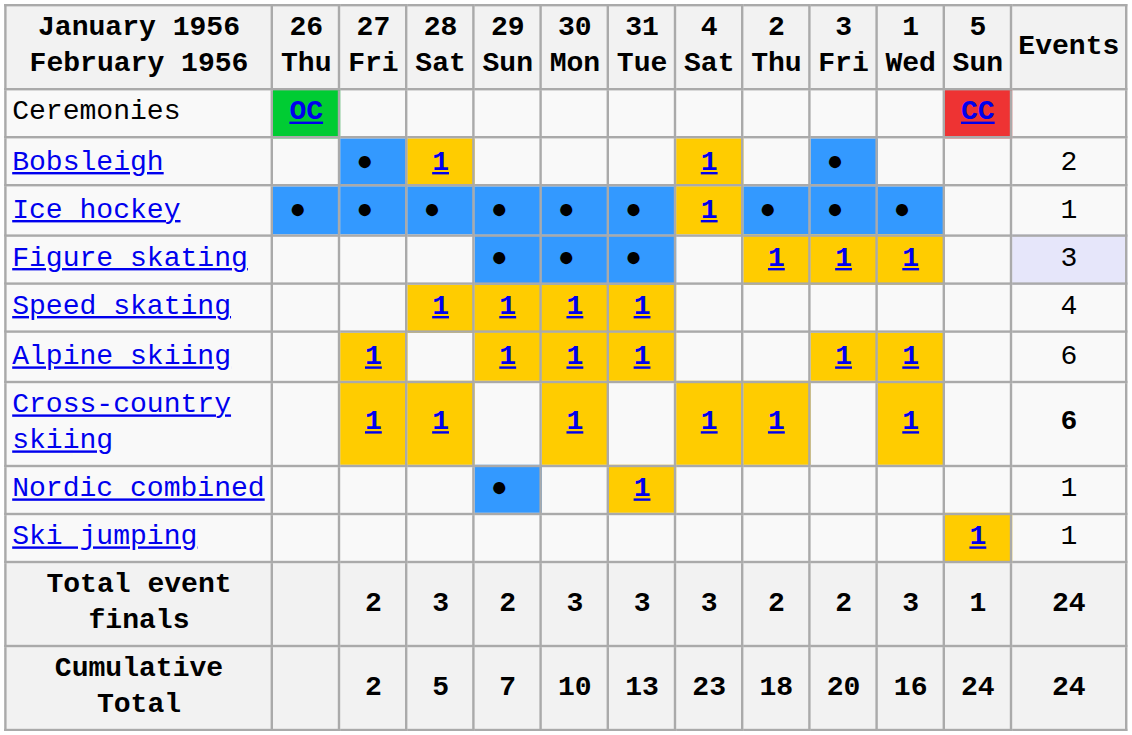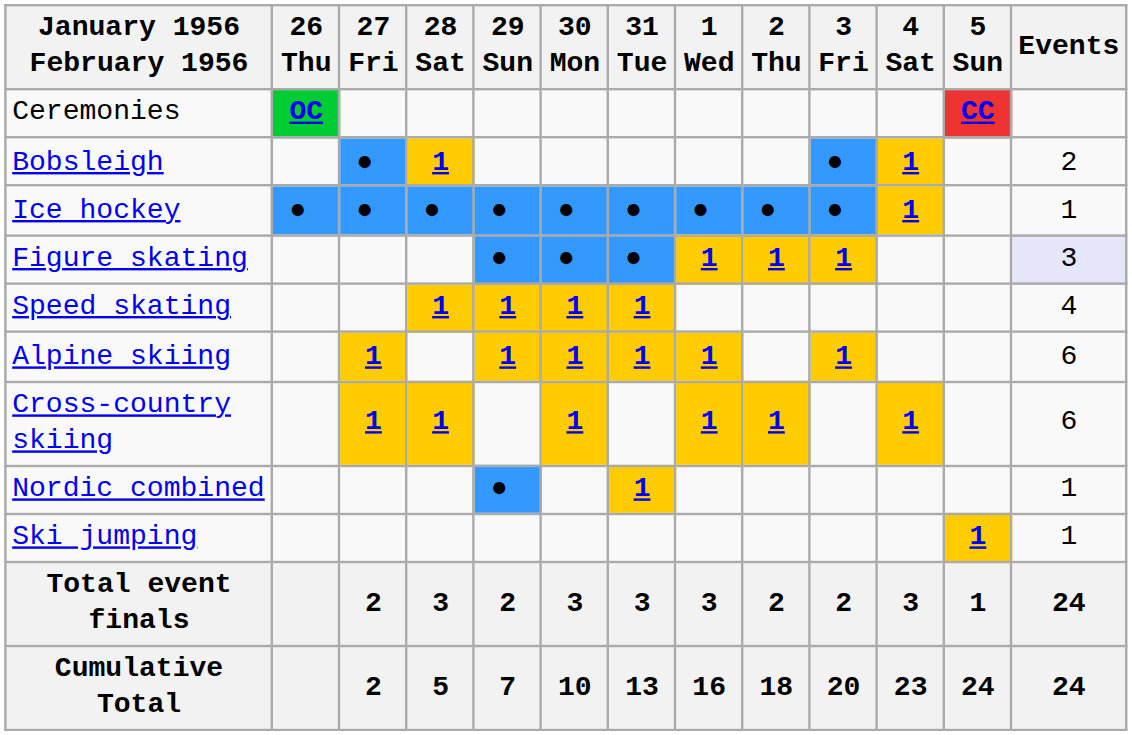 <table class="wikitable" style="margin:0.5em auto; font-size:90%; line-height:1.25em;" width=75%>
 <tr>
 <th width="24%">January 1956 <br> February 1956</th>
 <th width="6%">26<br>Thu</th>
 <th width="6%">27<br>Fri</th>
 <th width="6%">28<br>Sat</th>
 <th width="6%">29<br>Sun</th>
 <th width="6%">30<br>Mon</th>
 <th width="6%">31<br>Tue</th>
-<th width="6%">4<br>Sat</th>
+<th width="6%">1<br>Wed</th>
 <th width="6%">2<br>Thu</th>
 <th width="6%">3<br>Fri</th>
-<th width="6%">1<br>Wed</th>
+<th width="6%">4<br>Sat</th>
 <th width="6%">5<br>Sun</th>
 <th width="10%">Events</th>
 </tr>
 <tr align="center">
 <td align=left>Ceremonies</td>
 <td bgcolor="#00cc33" align="center"><strong><a href='#'>OC</a></strong></td>
 <td></td>
 <td></td>
 <td></td>
 <td></td>
 <td></td>
 <td></td>
 <td></td>
 <td></td>
 <td></td>
 <td bgcolor="#ee3333" align="center"><strong><a href='#'>CC</a></strong></td>
 <td></td>
 </tr>
 <tr align="center">
 <td align="left"> <a href='#'>Bobsleigh</a></td>
 <td></td>
 <td bgcolor="#3399ff">● </td>
 <td bgcolor="#ffcc00"><strong><a href='#'>1</a></strong></td>
 <td></td>
 <td></td>
 <td></td>
-<td bgcolor="#ffcc00"><strong><a href='#'>1</a></strong></td>
+<td></td>
 <td></td>
 <td bgcolor="#3399ff">● </td>
-<td></td>
+<td bgcolor="#ffcc00"><strong><a href='#'>1</a></strong></td>
 <td></td>
 <td>2</td>
 </tr>
 <tr align="center">
 <td align="left"> <a href='#'>Ice hockey</a></td>
 <td bgcolor="#3399ff">● </td>
 <td bgcolor="#3399ff">● </td>
 <td bgcolor="#3399ff">● </td>
 <td bgcolor="#3399ff">● </td>
 <td bgcolor="#3399ff">● </td>
 <td bgcolor="#3399ff">● </td>
-<td bgcolor="#ffcc00"><strong><a href='#'>1</a></strong></td>
 <td bgcolor="#3399ff">● </td>
 <td bgcolor="#3399ff">● </td>
 <td bgcolor="#3399ff">● </td>
+<td bgcolor="#ffcc00"><strong><a href='#'>1</a></strong></td>
 <td></td>
 <td>1</td>
 </tr>
 <tr align="center">
 <td align="left"> <a href='#'>Figure skating</a></td>
 <td></td>
 <td></td>
 <td></td>
 <td bgcolor="#3399ff">● </td>
 <td bgcolor="#3399ff">● </td>
 <td bgcolor="#3399ff">● </td>
-<td></td>
 <td bgcolor="#ffcc00"><strong><a href='#'>1</a></strong></td>
 <td bgcolor="#ffcc00"><strong><a href='#'>1</a></strong></td>
 <td bgcolor="#ffcc00"><strong><a href='#'>1</a></strong></td>
+<td></td>
 <td></td>
 <td style="background: lavender;">3</td>
 </tr>
 <tr align="center">
 <td align="left"> <a href='#'>Speed skating</a></td>
 <td></td>
 <td></td>
 <td bgcolor="#ffcc00"><strong><a href='#'>1</a></strong></td>
 <td bgcolor="#ffcc00"><strong><a href='#'>1</a></strong></td>
 <td bgcolor="#ffcc00"><strong><a href='#'>1</a></strong></td>
 <td bgcolor="#ffcc00"><strong><a href='#'>1</a></strong></td>
 <td></td>
 <td></td>
 <td></td>
 <td></td>
 <td></td>
 <td>4</td>
 </tr>
 <tr align="center">
 <td align="left"> <a href='#'>Alpine skiing</a></td>
 <td></td>
 <td bgcolor="#ffcc00"><strong><a href='#'>1</a></strong></td>
 <td></td>
 <td bgcolor="#ffcc00"><strong><a href='#'>1</a></strong></td>
 <td bgcolor="#ffcc00"><strong><a href='#'>1</a></strong></td>
 <td bgcolor="#ffcc00"><strong><a href='#'>1</a></strong></td>
-<td></td>
+<td bgcolor="#ffcc00"><strong><a href='#'>1</a></strong></td>
 <td></td>
 <td bgcolor="#ffcc00"><strong><a href='#'>1</a></strong></td>
-<td bgcolor="#ffcc00"><strong><a href='#'>1</a></strong></td>
+<td></td>
 <td></td>
 <td>6</td>
 </tr>
 <tr align="center">
 <td align="left"> <a href='#'>Cross-country skiing</a></td>
 <td></td>
 <td bgcolor="#ffcc00"><strong><a href='#'>1</a></strong></td>
 <td bgcolor="#ffcc00"><strong><a href='#'>1</a></strong></td>
 <td></td>
 <td bgcolor="#ffcc00"><strong><a href='#'>1</a></strong></td>
 <td></td>
 <td bgcolor="#ffcc00"><strong><a href='#'>1</a></strong></td>
 <td bgcolor="#ffcc00"><strong><a href='#'>1</a></strong></td>
 <td></td>
 <td bgcolor="#ffcc00"><strong><a href='#'>1</a></strong></td>
 <td></td>
-<td><strong>6</strong></td>
+<td>6</td>
 </tr>
 <tr align="center">
 <td align="left"> <a href='#'>Nordic combined</a></td>
 <td></td>
 <td></td>
 <td></td>
 <td bgcolor="#3399ff">● </td>
 <td></td>
 <td bgcolor="#ffcc00"><strong><a href='#'>1</a></strong></td>
 <td></td>
 <td></td>
 <td></td>
 <td></td>
 <td></td>
 <td>1</td>
 </tr>
 <tr align="center">
 <td align="left"> <a href='#'>Ski jumping</a></td>
 <td></td>
 <td></td>
 <td></td>
 <td></td>
 <td></td>
 <td></td>
 <td></td>
 <td></td>
 <td></td>
 <td></td>
 <td bgcolor="#ffcc00"><strong><a href='#'>1</a></strong></td>
 <td>1</td>
 </tr>
 <tr>
 <th>Total event finals</th>
 <th></th>
 <th>2</th>
 <th>3</th>
 <th>2</th>
 <th>3</th>
 <th>3</th>
 <th>3</th>
 <th>2</th>
 <th>2</th>
 <th>3</th>
 <th>1</th>
 <th>24</th>
 </tr>
 <tr>
 <th>Cumulative Total</th>
 <th></th>
 <th>2</th>
 <th>5</th>
 <th>7</th>
 <th>10</th>
 <th>13</th>
-<th>23</th>
+<th>16</th>
 <th>18</th>
 <th>20</th>
-<th>16</th>
+<th>23</th>
 <th>24</th>
 <th>24</th>
 </tr>
 </table>
